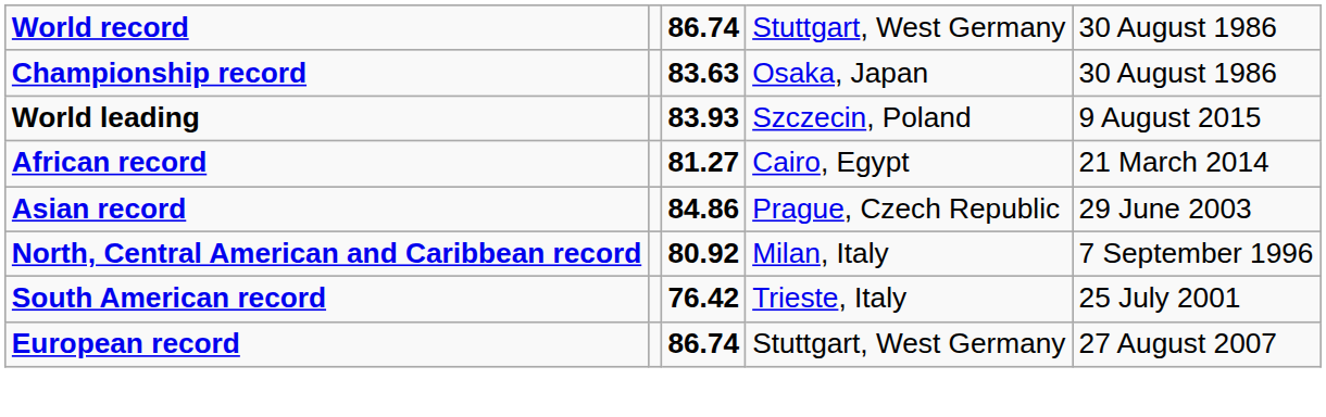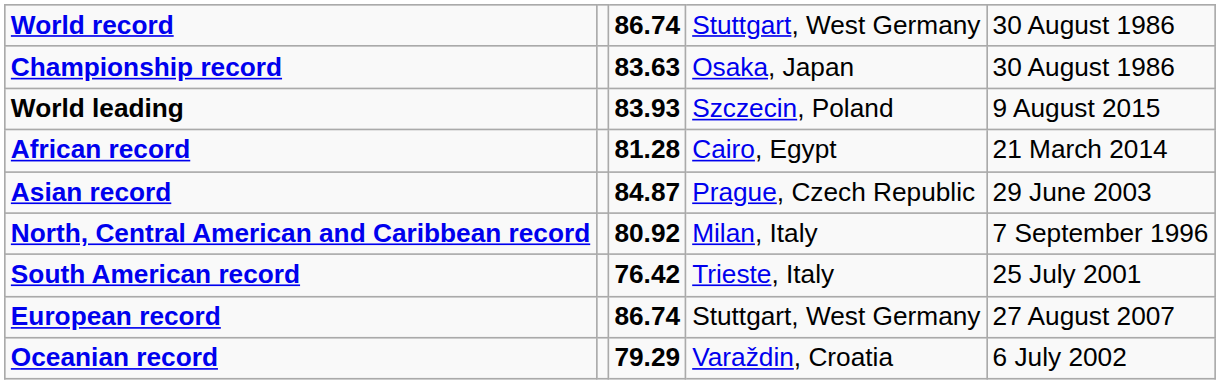 <table class="wikitable">
 <tr>
 <td><strong><a href='#'>World record</a></strong></td>
 <td></td>
 <td><strong>86.74</strong></td>
 <td><a href='#'>Stuttgart</a>, West Germany</td>
 <td>30 August 1986</td>
 </tr>
 <tr>
 <td><strong><a href='#'>Championship record</a></strong></td>
 <td></td>
 <td><strong>83.63</strong></td>
 <td><a href='#'>Osaka</a>, Japan</td>
 <td>30 August 1986</td>
 </tr>
 <tr>
 <td><strong>World leading</strong></td>
 <td></td>
 <td><strong>83.93</strong></td>
 <td><a href='#'>Szczecin</a>, Poland</td>
 <td>9 August 2015</td>
 </tr>
 <tr>
 <td><strong><a href='#'>African record</a></strong></td>
 <td></td>
-<td><strong>81.27</strong></td>
+<td><strong>81.28</strong></td>
 <td><a href='#'>Cairo</a>, Egypt</td>
 <td>21 March 2014</td>
 </tr>
 <tr>
 <td><strong><a href='#'>Asian record</a></strong></td>
 <td></td>
-<td><strong>84.86</strong></td>
+<td><strong>84.87</strong></td>
 <td><a href='#'>Prague</a>, Czech Republic</td>
 <td>29 June 2003</td>
 </tr>
 <tr>
 <td><strong><a href='#'>North, Central American and Caribbean record</a></strong></td>
 <td></td>
 <td><strong>80.92</strong></td>
 <td><a href='#'>Milan</a>, Italy</td>
 <td>7 September 1996</td>
 </tr>
 <tr>
 <td><strong><a href='#'>South American record</a></strong></td>
 <td></td>
 <td><strong>76.42</strong></td>
 <td><a href='#'>Trieste</a>, Italy</td>
 <td>25 July 2001</td>
 </tr>
 <tr>
 <td><strong><a href='#'>European record</a></strong></td>
 <td></td>
 <td><strong>86.74</strong></td>
 <td>Stuttgart, West Germany</td>
 <td>27 August 2007</td>
 </tr>
+<tr>
+<td><strong><a href='#'>Oceanian record</a></strong></td>
+<td></td>
+<td><strong>79.29</strong></td>
+<td><a href='#'>Varaždin</a>, Croatia</td>
+<td>6 July 2002</td>
+</tr>
 </table>
